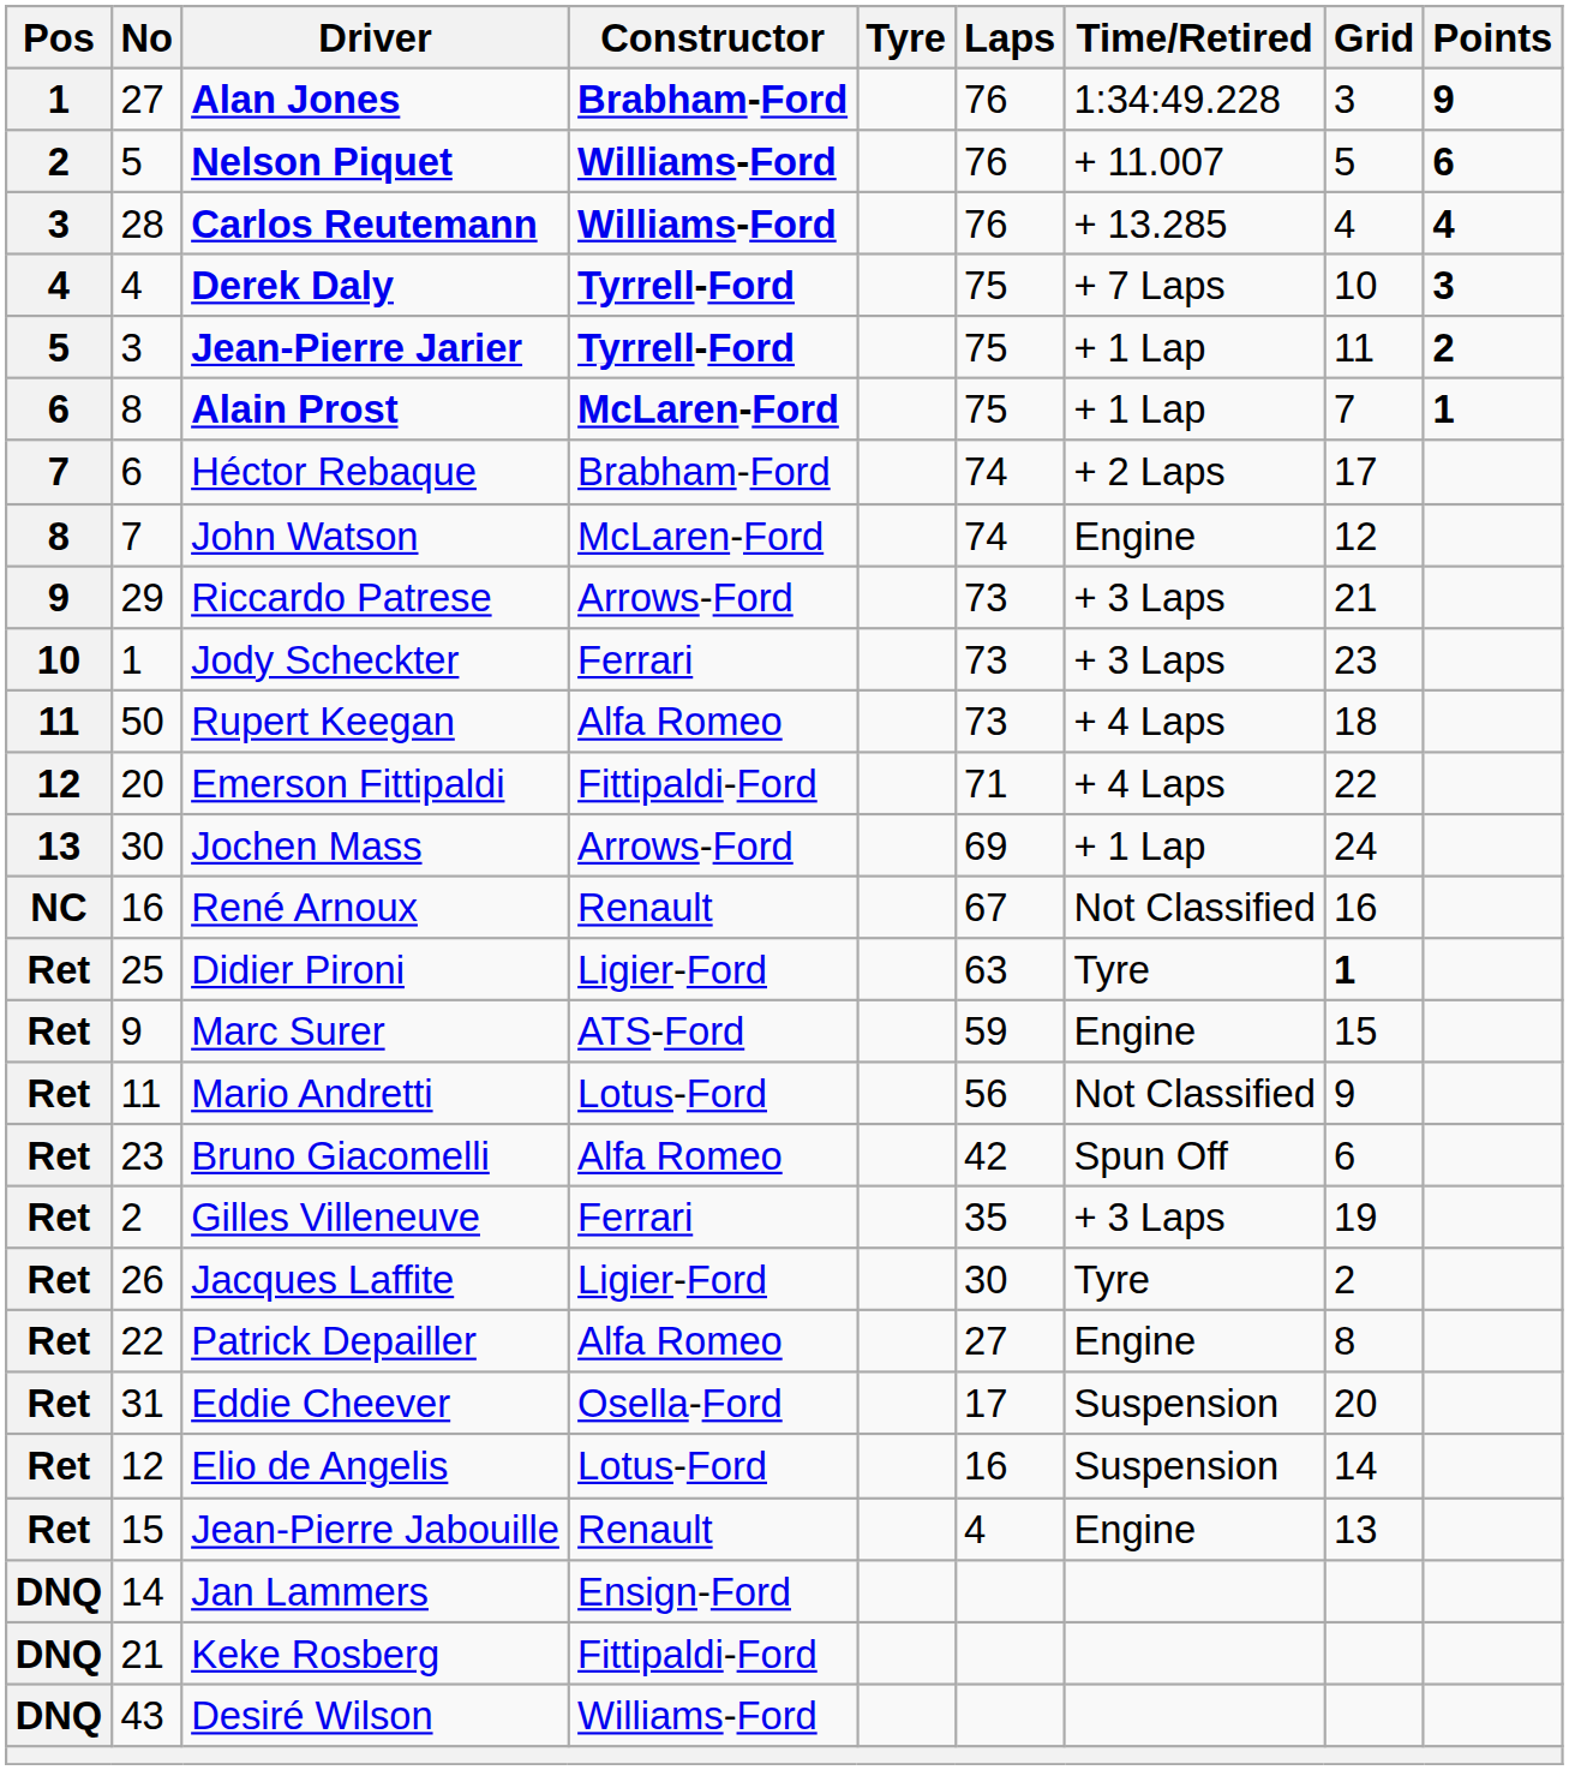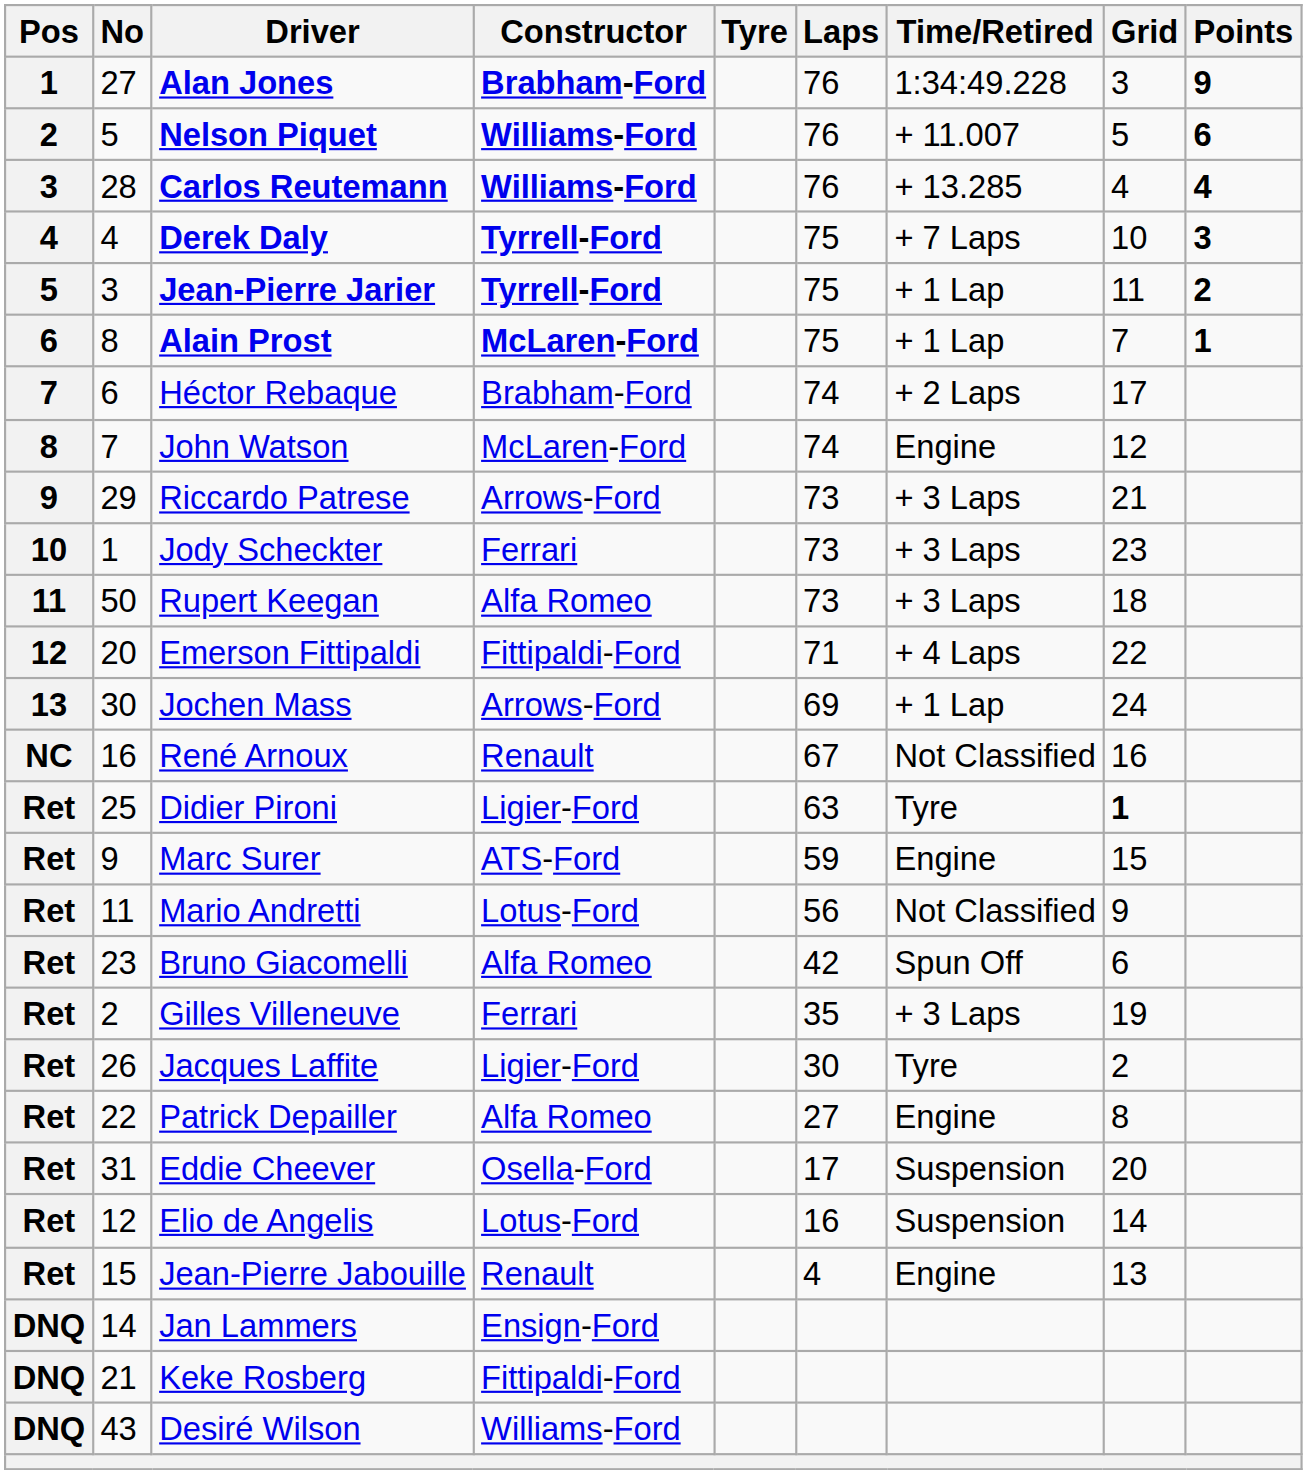 <table class="wikitable" style="font-size: 95%;">
 <tr>
 <th>Pos</th>
 <th>No</th>
 <th>Driver</th>
 <th>Constructor</th>
 <th>Tyre</th>
 <th>Laps</th>
 <th>Time/Retired</th>
 <th>Grid</th>
 <th>Points</th>
 </tr>
 <tr>
 <th>1</th>
 <td>27</td>
 <td> <strong><a href='#'>Alan Jones</a></strong></td>
 <td><strong><a href='#'>Brabham</a>-<a href='#'>Ford</a></strong></td>
 <td></td>
 <td>76</td>
 <td>1:34:49.228</td>
 <td>3</td>
 <td><strong>9</strong></td>
 </tr>
 <tr>
 <th>2</th>
 <td>5</td>
 <td> <strong><a href='#'>Nelson Piquet</a></strong></td>
 <td><strong><a href='#'>Williams</a>-<a href='#'>Ford</a></strong></td>
 <td></td>
 <td>76</td>
 <td>+ 11.007</td>
 <td>5</td>
 <td><strong>6</strong></td>
 </tr>
 <tr>
 <th>3</th>
 <td>28</td>
 <td> <strong><a href='#'>Carlos Reutemann</a></strong></td>
 <td><strong><a href='#'>Williams</a>-<a href='#'>Ford</a></strong></td>
 <td></td>
 <td>76</td>
 <td>+ 13.285</td>
 <td>4</td>
 <td><strong>4</strong></td>
 </tr>
 <tr>
 <th>4</th>
 <td>4</td>
 <td> <strong><a href='#'>Derek Daly</a></strong></td>
 <td><strong><a href='#'>Tyrrell</a>-<a href='#'>Ford</a></strong></td>
 <td></td>
 <td>75</td>
 <td>+ 7 Laps</td>
 <td>10</td>
 <td><strong>3</strong></td>
 </tr>
 <tr>
 <th>5</th>
 <td>3</td>
 <td> <strong><a href='#'>Jean-Pierre Jarier</a></strong></td>
 <td><strong><a href='#'>Tyrrell</a>-<a href='#'>Ford</a></strong></td>
 <td></td>
 <td>75</td>
 <td>+ 1 Lap</td>
 <td>11</td>
 <td><strong>2</strong></td>
 </tr>
 <tr>
 <th>6</th>
 <td>8</td>
 <td> <strong><a href='#'>Alain Prost</a></strong></td>
 <td><strong><a href='#'>McLaren</a>-<a href='#'>Ford</a></strong></td>
 <td></td>
 <td>75</td>
 <td>+ 1 Lap</td>
 <td>7</td>
 <td><strong>1</strong></td>
 </tr>
 <tr>
 <th>7</th>
 <td>6</td>
 <td> <a href='#'>Héctor Rebaque</a></td>
 <td><a href='#'>Brabham</a>-<a href='#'>Ford</a></td>
 <td></td>
 <td>74</td>
 <td>+ 2 Laps</td>
 <td>17</td>
 <td></td>
 </tr>
 <tr>
 <th>8</th>
 <td>7</td>
 <td> <a href='#'>John Watson</a></td>
 <td><a href='#'>McLaren</a>-<a href='#'>Ford</a></td>
 <td></td>
 <td>74</td>
 <td>Engine</td>
 <td>12</td>
 <td></td>
 </tr>
 <tr>
 <th>9</th>
 <td>29</td>
 <td> <a href='#'>Riccardo Patrese</a></td>
 <td><a href='#'>Arrows</a>-<a href='#'>Ford</a></td>
 <td></td>
 <td>73</td>
 <td>+ 3 Laps</td>
 <td>21</td>
 <td></td>
 </tr>
 <tr>
 <th>10</th>
 <td>1</td>
 <td> <a href='#'>Jody Scheckter</a></td>
 <td><a href='#'>Ferrari</a></td>
 <td></td>
 <td>73</td>
 <td>+ 3 Laps</td>
 <td>23</td>
 <td></td>
 </tr>
 <tr>
 <th>11</th>
 <td>50</td>
 <td> <a href='#'>Rupert Keegan</a></td>
 <td><a href='#'>Alfa Romeo</a></td>
 <td></td>
 <td>73</td>
-<td>+ 4 Laps</td>
+<td>+ 3 Laps</td>
 <td>18</td>
 <td></td>
 </tr>
 <tr>
 <th>12</th>
 <td>20</td>
 <td> <a href='#'>Emerson Fittipaldi</a></td>
 <td><a href='#'>Fittipaldi</a>-<a href='#'>Ford</a></td>
 <td></td>
 <td>71</td>
 <td>+ 4 Laps</td>
 <td>22</td>
 <td></td>
 </tr>
 <tr>
 <th>13</th>
 <td>30</td>
 <td> <a href='#'>Jochen Mass</a></td>
 <td><a href='#'>Arrows</a>-<a href='#'>Ford</a></td>
 <td></td>
 <td>69</td>
 <td>+ 1 Lap</td>
 <td>24</td>
 <td></td>
 </tr>
 <tr>
 <th>NC</th>
 <td>16</td>
 <td> <a href='#'>René Arnoux</a></td>
 <td><a href='#'>Renault</a></td>
 <td></td>
 <td>67</td>
 <td>Not Classified</td>
 <td>16</td>
 <td></td>
 </tr>
 <tr>
 <th>Ret</th>
 <td>25</td>
 <td> <a href='#'>Didier Pironi</a></td>
 <td><a href='#'>Ligier</a>-<a href='#'>Ford</a></td>
 <td></td>
 <td>63</td>
 <td>Tyre</td>
 <td><strong>1</strong></td>
 <td></td>
 </tr>
 <tr>
 <th>Ret</th>
 <td>9</td>
 <td> <a href='#'>Marc Surer</a></td>
 <td><a href='#'>ATS</a>-<a href='#'>Ford</a></td>
 <td></td>
 <td>59</td>
 <td>Engine</td>
 <td>15</td>
 <td></td>
 </tr>
 <tr>
 <th>Ret</th>
 <td>11</td>
 <td> <a href='#'>Mario Andretti</a></td>
 <td><a href='#'>Lotus</a>-<a href='#'>Ford</a></td>
 <td></td>
 <td>56</td>
 <td>Not Classified</td>
 <td>9</td>
 <td></td>
 </tr>
 <tr>
 <th>Ret</th>
 <td>23</td>
 <td> <a href='#'>Bruno Giacomelli</a></td>
 <td><a href='#'>Alfa Romeo</a></td>
 <td></td>
 <td>42</td>
 <td>Spun Off</td>
 <td>6</td>
 <td></td>
 </tr>
 <tr>
 <th>Ret</th>
 <td>2</td>
 <td> <a href='#'>Gilles Villeneuve</a></td>
 <td><a href='#'>Ferrari</a></td>
 <td></td>
 <td>35</td>
 <td>+ 3 Laps</td>
 <td>19</td>
 <td></td>
 </tr>
 <tr>
 <th>Ret</th>
 <td>26</td>
 <td> <a href='#'>Jacques Laffite</a></td>
 <td><a href='#'>Ligier</a>-<a href='#'>Ford</a></td>
 <td></td>
 <td>30</td>
 <td>Tyre</td>
 <td>2</td>
 <td></td>
 </tr>
 <tr>
 <th>Ret</th>
 <td>22</td>
 <td> <a href='#'>Patrick Depailler</a></td>
 <td><a href='#'>Alfa Romeo</a></td>
 <td></td>
 <td>27</td>
 <td>Engine</td>
 <td>8</td>
 <td></td>
 </tr>
 <tr>
 <th>Ret</th>
 <td>31</td>
 <td> <a href='#'>Eddie Cheever</a></td>
 <td><a href='#'>Osella</a>-<a href='#'>Ford</a></td>
 <td></td>
 <td>17</td>
 <td>Suspension</td>
 <td>20</td>
 <td></td>
 </tr>
 <tr>
 <th>Ret</th>
 <td>12</td>
 <td> <a href='#'>Elio de Angelis</a></td>
 <td><a href='#'>Lotus</a>-<a href='#'>Ford</a></td>
 <td></td>
 <td>16</td>
 <td>Suspension</td>
 <td>14</td>
 <td></td>
 </tr>
 <tr>
 <th>Ret</th>
 <td>15</td>
 <td> <a href='#'>Jean-Pierre Jabouille</a></td>
 <td><a href='#'>Renault</a></td>
 <td></td>
 <td>4</td>
 <td>Engine</td>
 <td>13</td>
 <td></td>
 </tr>
 <tr>
 <th>DNQ</th>
 <td>14</td>
 <td> <a href='#'>Jan Lammers</a></td>
 <td><a href='#'>Ensign</a>-<a href='#'>Ford</a></td>
 <td></td>
 <td></td>
 <td></td>
 <td></td>
 <td></td>
 </tr>
 <tr>
 <th>DNQ</th>
 <td>21</td>
 <td> <a href='#'>Keke Rosberg</a></td>
 <td><a href='#'>Fittipaldi</a>-<a href='#'>Ford</a></td>
 <td></td>
 <td></td>
 <td></td>
 <td></td>
 <td></td>
 </tr>
 <tr>
 <th>DNQ</th>
 <td>43</td>
 <td> <a href='#'>Desiré Wilson</a></td>
 <td><a href='#'>Williams</a>-<a href='#'>Ford</a></td>
 <td></td>
 <td></td>
 <td></td>
 <td></td>
 <td></td>
 </tr>
 <tr>
 <th colspan="9"></th>
 </tr>
 </table>
